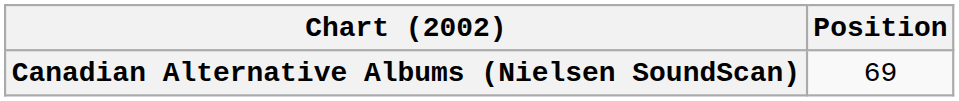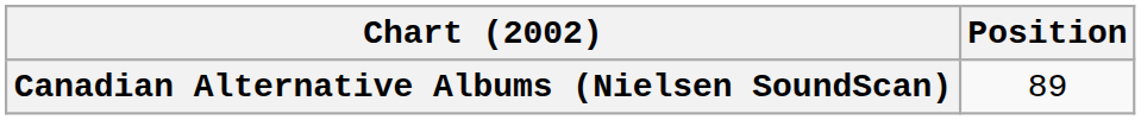 <table class="wikitable plainrowheaders" style="text-align:center">
 <tr>
 <th scope="col">Chart (2002)</th>
 <th scope="col">Position</th>
 </tr>
 <tr>
 <th scope="row">Canadian Alternative Albums (Nielsen SoundScan)</th>
-<td>69</td>
+<td>89</td>
 </tr>
 </table>
